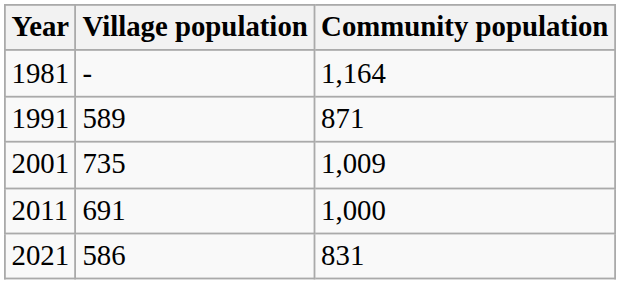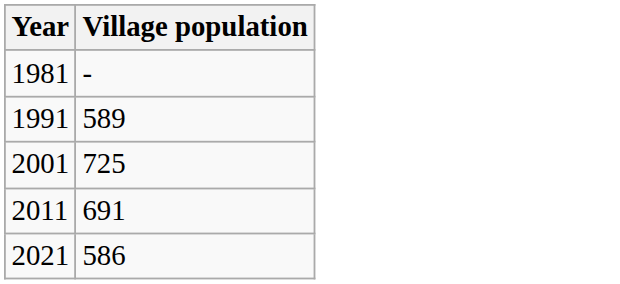 <table class=wikitable>
 <tr>
 <th>Year</th>
 <th>Village population</th>
-<th>Community population</th>
 </tr>
 <tr>
 <td>1981</td>
 <td>-</td>
-<td>1,164</td>
 </tr>
 <tr>
 <td>1991</td>
 <td>589</td>
-<td>871</td>
 </tr>
 <tr>
 <td>2001</td>
-<td>735</td>
-<td>1,009</td>
+<td>725</td>
 </tr>
 <tr>
 <td>2011</td>
 <td>691</td>
-<td>1,000</td>
 </tr>
 <tr>
 <td>2021</td>
 <td>586</td>
-<td>831</td>
 </tr>
 </table>
